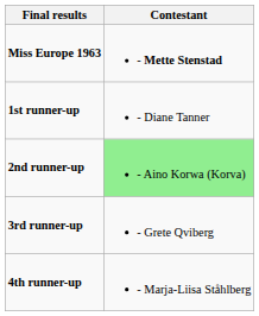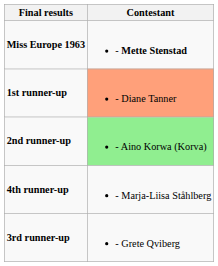 <table class="wikitable">
 <tr>
 <th>Final results</th>
 <th>Contestant</th>
 </tr>
 <tr>
 <td><strong>Miss Europe 1963</strong></td>
 <td><br><ul><li><strong></strong> - <strong>Mette Stenstad</strong></li></ul></td>
 </tr>
 <tr>
 <td><strong>1st runner-up</strong></td>
-<td><br><ul><li><strong></strong> - Diane Tanner</li></ul></td>
+<td style="background: lightsalmon;"><br><ul><li><strong></strong> - Diane Tanner</li></ul></td>
 </tr>
 <tr>
 <td><strong>2nd runner-up</strong></td>
 <td style="background: lightgreen;"><br><ul><li><strong></strong> - Aino Korwa (Korva)</li></ul></td>
 </tr>
 <tr>
+<td><strong>4th runner-up</strong></td>
+<td><br><ul><li><strong></strong> - Marja-Liisa Ståhlberg</li></ul></td>
+</tr>
+<tr>
 <td><strong>3rd runner-up</strong></td>
 <td><br><ul><li><strong></strong> - Grete Qviberg</li></ul></td>
 </tr>
-<tr>
-<td><strong>4th runner-up</strong></td>
-<td><br><ul><li><strong></strong> - Marja-Liisa Ståhlberg</li></ul></td>
-</tr>
 </table>
